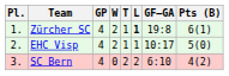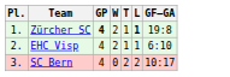 <table class="wikitable">
 <tr>
 <th>Pl.</th>
 <th>Team</th>
 <th>GP</th>
 <th>W</th>
 <th>T</th>
 <th>L</th>
 <th>GF–GA</th>
-<th>Pts (B)</th>
 </tr>
 <tr align="center "  bgcolor="#e6fae6">
 <td>1.</td>
 <td align="left"><a href='#'>Zürcher SC</a></td>
-<td>4</td>
+<td><strong>4</strong></td>
 <td>2</td>
 <td>1</td>
 <td><strong>1</strong></td>
 <td>19:8</td>
-<td>6(1)</td>
 </tr>
 <tr align="center "  bgcolor="#e6fae6">
 <td>2.</td>
 <td align="left"><a href='#'>EHC Visp</a></td>
 <td>4</td>
 <td>2</td>
 <td>1</td>
 <td>1</td>
-<td>10:17</td>
-<td>5(0)</td>
+<td>6:10</td>
 </tr>
 <tr align="center "  bgcolor="#ffcccc">
 <td>3.</td>
 <td align="left"><a href='#'>SC Bern</a></td>
 <td>4</td>
 <td>0</td>
 <td>2</td>
 <td>2</td>
-<td>6:10</td>
-<td>4(2)</td>
+<td>10:17</td>
 </tr>
 </table>
